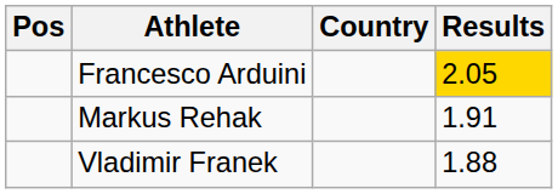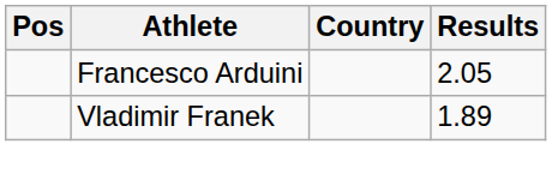 <table class="wikitable wikble">
 <tr>
 <th>Pos</th>
 <th>Athlete</th>
 <th>Country</th>
 <th>Results</th>
 </tr>
 <tr>
 <td align="center"></td>
 <td>Francesco Arduini</td>
 <td></td>
-<td style="background: gold;">2.05</td>
-</tr>
-<tr>
-<td align="center"></td>
-<td>Markus Rehak</td>
-<td></td>
-<td>1.91</td>
+<td>2.05</td>
 </tr>
 <tr>
 <td align="center"></td>
 <td>Vladimir Franek</td>
 <td></td>
-<td>1.88</td>
+<td>1.89</td>
 </tr>
 </table>
